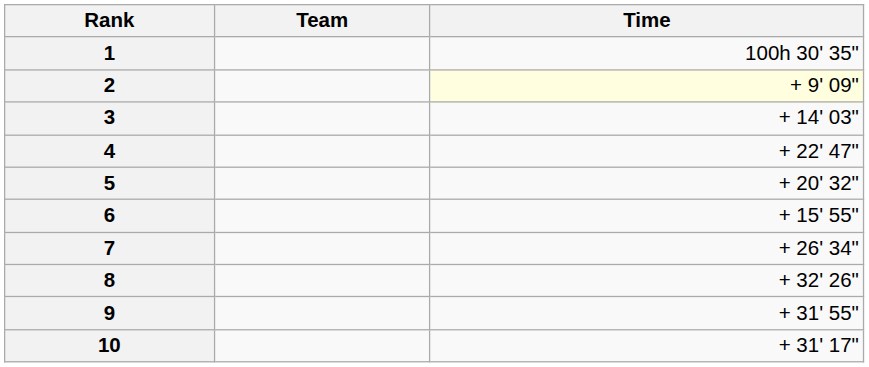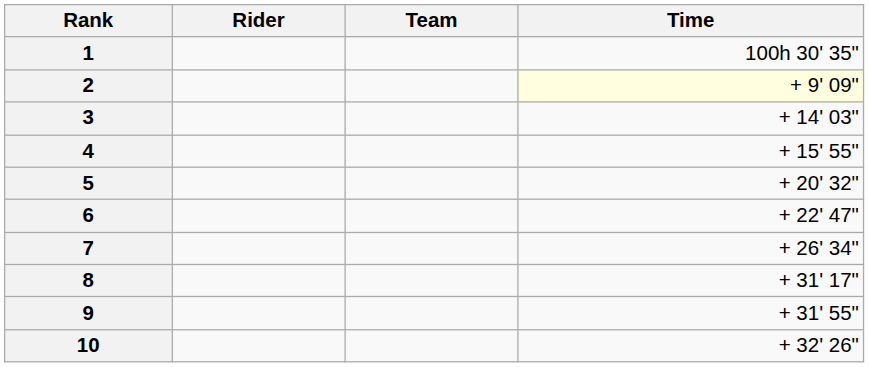 <table class="wikitable" style="width:42em;margin-bottom:0;">
 <tr>
 <th scope="col">Rank</th>
+<th scope="col">Rider</th>
 <th scope="col">Team</th>
 <th scope="col">Time</th>
 </tr>
 <tr>
 <th scope="row">1</th>
+<td> </td>
 <td></td>
 <td style="text-align:right;">100h 30' 35"</td>
 </tr>
 <tr>
 <th scope="row">2</th>
+<td> </td>
 <td></td>
 <td style="background: lightyellow; text-align:right;">+ 9' 09"</td>
 </tr>
 <tr>
 <th scope="row">3</th>
 <td></td>
+<td></td>
 <td style="text-align:right;">+ 14' 03"</td>
 </tr>
 <tr>
 <th scope="row">4</th>
 <td></td>
-<td style="text-align:right;">+ 22' 47"</td>
+<td></td>
+<td style="text-align:right;">+ 15' 55"</td>
 </tr>
 <tr>
 <th scope="row">5</th>
+<td></td>
 <td></td>
 <td style="text-align:right;">+ 20' 32"</td>
 </tr>
 <tr>
 <th scope="row">6</th>
 <td></td>
-<td style="text-align:right;">+ 15' 55"</td>
+<td></td>
+<td style="text-align:right;">+ 22' 47"</td>
 </tr>
 <tr>
 <th scope="row">7</th>
+<td></td>
 <td></td>
 <td style="text-align:right;">+ 26' 34"</td>
 </tr>
 <tr>
 <th scope="row">8</th>
 <td></td>
-<td style="text-align:right;">+ 32' 26"</td>
+<td></td>
+<td style="text-align:right;">+ 31' 17"</td>
 </tr>
 <tr>
 <th scope="row">9</th>
+<td></td>
 <td></td>
 <td style="text-align:right;">+ 31' 55"</td>
 </tr>
 <tr>
 <th scope="row">10</th>
 <td></td>
-<td style="text-align:right;">+ 31' 17"</td>
+<td></td>
+<td style="text-align:right;">+ 32' 26"</td>
 </tr>
 </table>
